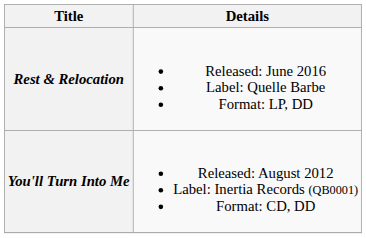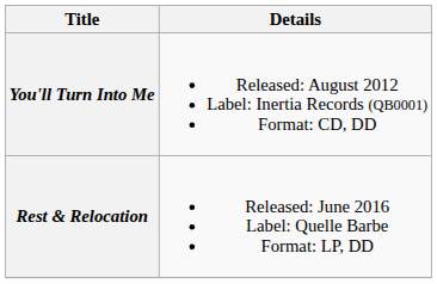 <table class="wikitable plainrowheaders" style="text-align:center;" border="1">
 <tr>
 <th>Title</th>
 <th>Details</th>
 </tr>
 <tr>
+<th scope="row"><em>You'll Turn Into Me</em></th>
+<td><br><ul><li>Released: August 2012</li><li>Label: Inertia Records <small>(QB0001)</small></li><li>Format: CD, DD</li></ul></td>
+</tr>
+<tr>
 <th scope="row"><em>Rest & Relocation</em></th>
 <td><br><ul><li>Released: June 2016</li><li>Label: Quelle Barbe</li><li>Format: LP, DD</li></ul></td>
 </tr>
 <tr>
-<th scope="row"><em>You'll Turn Into Me</em></th>
-<td><br><ul><li>Released: August 2012</li><li>Label: Inertia Records <small>(QB0001)</small></li><li>Format: CD, DD</li></ul></td>
-</tr>
-<tr>
 </tr>
 </table>
